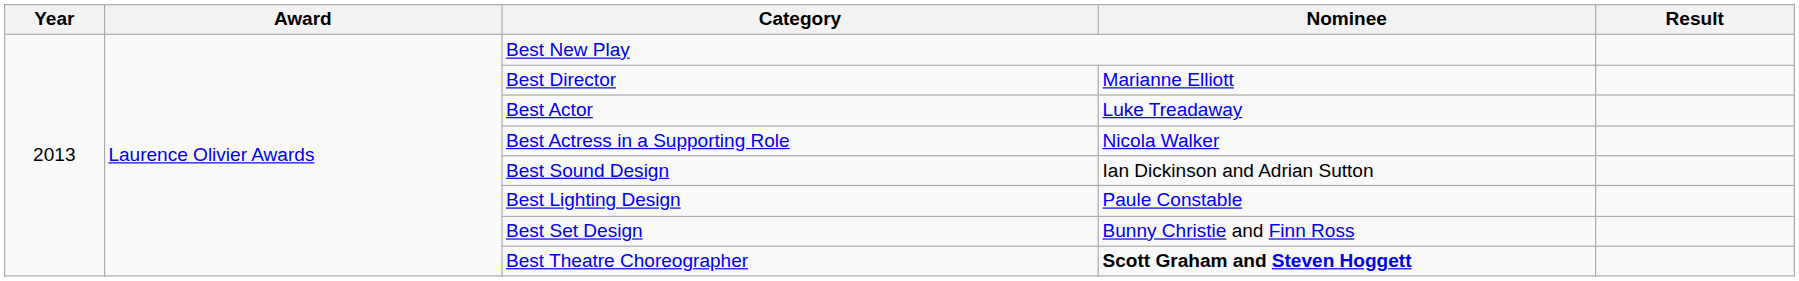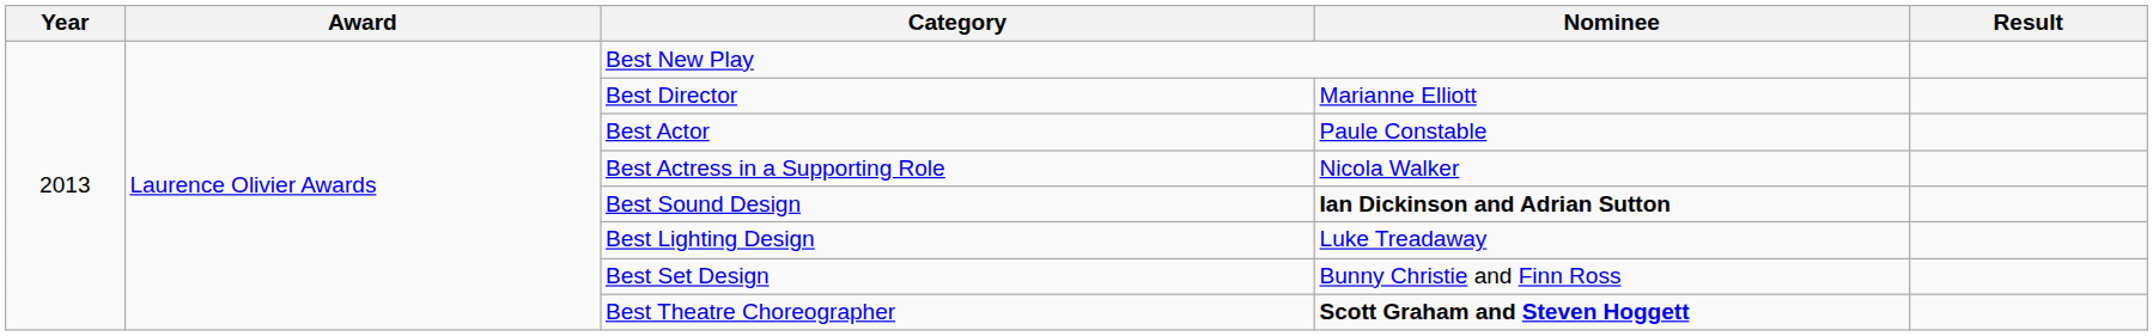 <table class="wikitable" width="95%">
 <tr>
 <th width="5%">Year</th>
 <th width="20%">Award</th>
 <th width="30%">Category</th>
 <th width="25%">Nominee</th>
 <th width="10%">Result</th>
 </tr>
 <tr>
 <td rowspan="8" align="center">2013</td>
 <td rowspan="8"><a href='#'>Laurence Olivier Awards</a></td>
 <td colspan="2"><a href='#'>Best New Play</a></td>
 <td></td>
 </tr>
 <tr>
 <td><a href='#'>Best Director</a></td>
 <td><a href='#'>Marianne Elliott</a></td>
 <td></td>
 </tr>
 <tr>
 <td><a href='#'>Best Actor</a></td>
-<td><a href='#'>Luke Treadaway</a></td>
+<td><a href='#'>Paule Constable</a></td>
 <td></td>
 </tr>
 <tr>
 <td><a href='#'>Best Actress in a Supporting Role</a></td>
 <td><a href='#'>Nicola Walker</a></td>
 <td></td>
 </tr>
 <tr>
 <td><a href='#'>Best Sound Design</a></td>
-<td>Ian Dickinson and Adrian Sutton</td>
+<td><strong>Ian Dickinson and Adrian Sutton</strong></td>
 <td></td>
 </tr>
 <tr>
 <td><a href='#'>Best Lighting Design</a></td>
-<td><a href='#'>Paule Constable</a></td>
+<td><a href='#'>Luke Treadaway</a></td>
 <td></td>
 </tr>
 <tr>
 <td><a href='#'>Best Set Design</a></td>
 <td><a href='#'>Bunny Christie</a> and <a href='#'>Finn Ross</a></td>
 <td></td>
 </tr>
 <tr>
 <td><a href='#'>Best Theatre Choreographer</a></td>
 <td><strong>Scott Graham and <a href='#'>Steven Hoggett</a></strong></td>
 <td></td>
 </tr>
 </table>
